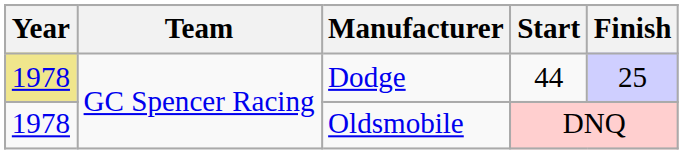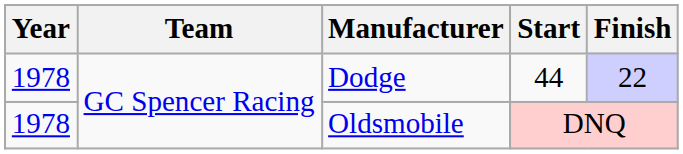 <table class="wikitable" style="font-size: 90%;">
 <tr>
 <th>Year</th>
 <th>Team</th>
 <th>Manufacturer</th>
 <th>Start</th>
 <th>Finish</th>
 </tr>
 <tr>
-<td style="background: khaki;"><a href='#'>1978</a></td>
+<td><a href='#'>1978</a></td>
 <td rowspan=2><a href='#'>GC Spencer Racing</a></td>
 <td><a href='#'>Dodge</a></td>
 <td align=center>44</td>
-<td align=center  style="background:#CFCFFF;">25</td>
+<td align=center  style="background:#CFCFFF;">22</td>
 </tr>
 <tr>
 <td><a href='#'>1978</a></td>
 <td><a href='#'>Oldsmobile</a></td>
 <td align=center colspan=2 style="background:#FFCFCF;">DNQ</td>
 </tr>
 </table>
